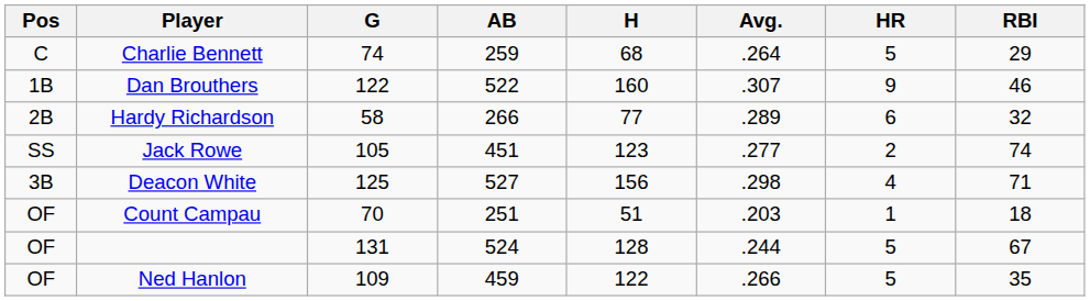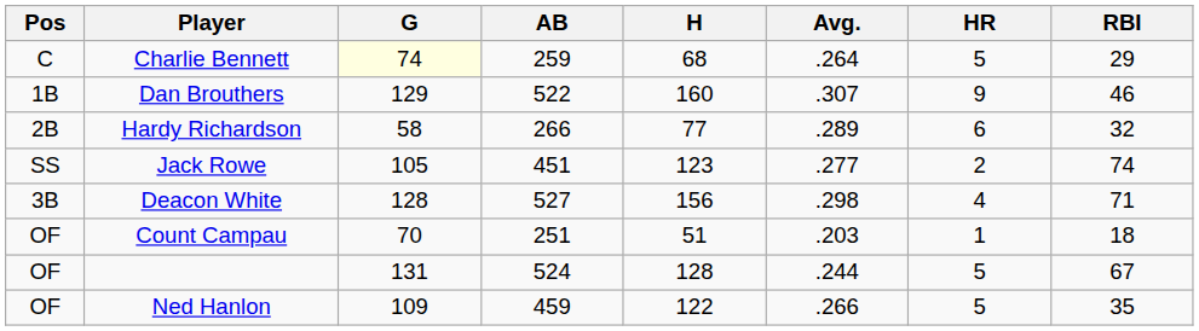 <table class="wikitable sortable">
 <tr>
 <th bgcolor="#DDDDFF" width="5%">Pos</th>
 <th bgcolor="#DDDDFF" width="16%">Player</th>
 <th bgcolor="#DDDDFF" width="9%">G</th>
 <th bgcolor="#DDDDFF" width="9%">AB</th>
 <th bgcolor="#DDDDFF" width="9%">H</th>
 <th bgcolor="#DDDDFF" width="9%">Avg.</th>
 <th bgcolor="#DDDDFF" width="9%">HR</th>
 <th bgcolor="#DDDDFF" width="9%">RBI</th>
 </tr>
 <tr align="center">
 <td>C</td>
 <td><a href='#'>Charlie Bennett</a></td>
-<td>74</td>
+<td style="background: lightyellow;">74</td>
 <td>259</td>
 <td>68</td>
 <td>.264</td>
 <td>5</td>
 <td>29</td>
 </tr>
 <tr align="center">
 <td>1B</td>
 <td><a href='#'>Dan Brouthers</a></td>
-<td>122</td>
+<td>129</td>
 <td>522</td>
 <td>160</td>
 <td>.307</td>
 <td>9</td>
 <td>46</td>
 </tr>
 <tr align="center">
 <td>2B</td>
 <td><a href='#'>Hardy Richardson</a></td>
 <td>58</td>
 <td>266</td>
 <td>77</td>
 <td>.289</td>
 <td>6</td>
 <td>32</td>
 </tr>
 <tr align="center">
 <td>SS</td>
 <td><a href='#'>Jack Rowe</a></td>
 <td>105</td>
 <td>451</td>
 <td>123</td>
 <td>.277</td>
 <td>2</td>
 <td>74</td>
 </tr>
 <tr align="center">
 <td>3B</td>
 <td><a href='#'>Deacon White</a></td>
-<td>125</td>
+<td>128</td>
 <td>527</td>
 <td>156</td>
 <td>.298</td>
 <td>4</td>
 <td>71</td>
 </tr>
 <tr align="center">
 <td>OF</td>
 <td><a href='#'>Count Campau</a></td>
 <td>70</td>
 <td>251</td>
 <td>51</td>
 <td>.203</td>
 <td>1</td>
 <td>18</td>
 </tr>
 <tr align="center">
 <td>OF</td>
 <td></td>
 <td>131</td>
 <td>524</td>
 <td>128</td>
 <td>.244</td>
 <td>5</td>
 <td>67</td>
 </tr>
 <tr align="center">
 <td>OF</td>
 <td><a href='#'>Ned Hanlon</a></td>
 <td>109</td>
 <td>459</td>
 <td>122</td>
 <td>.266</td>
 <td>5</td>
 <td>35</td>
 </tr>
 </table>
